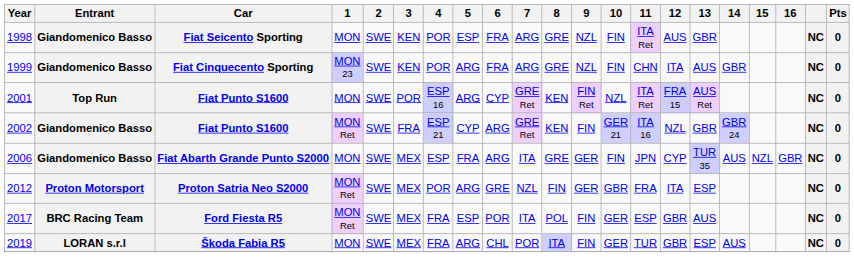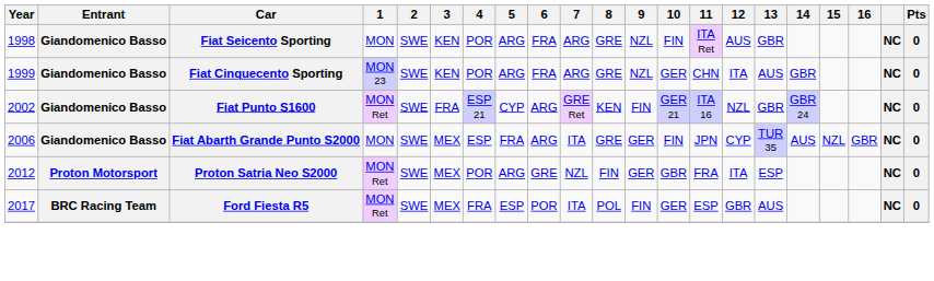 <table class="wikitable" style="text-align:center; font-size:90%">
 <tr>
 <th>Year</th>
 <th>Entrant</th>
 <th>Car</th>
 <th>1</th>
 <th>2</th>
 <th>3</th>
 <th>4</th>
 <th>5</th>
 <th>6</th>
 <th>7</th>
 <th>8</th>
 <th>9</th>
 <th>10</th>
 <th>11</th>
 <th>12</th>
 <th>13</th>
 <th>14</th>
 <th>15</th>
 <th>16</th>
 <th></th>
 <th>Pts</th>
 </tr>
 <tr>
 <td><a href='#'>1998</a></td>
 <th>Giandomenico Basso</th>
 <th><a href='#'>Fiat Seicento</a> Sporting</th>
 <td><a href='#'>MON</a></td>
 <td><a href='#'>SWE</a></td>
 <td><a href='#'>KEN</a></td>
 <td><a href='#'>POR</a></td>
-<td><a href='#'>ESP</a></td>
+<td><a href='#'>ARG</a></td>
 <td><a href='#'>FRA</a></td>
 <td><a href='#'>ARG</a></td>
 <td><a href='#'>GRE</a></td>
 <td><a href='#'>NZL</a></td>
 <td><a href='#'>FIN</a></td>
 <td style="background:#EFCFFF;"><a href='#'>ITA</a><br><small>Ret</small></td>
 <td><a href='#'>AUS</a></td>
 <td><a href='#'>GBR</a></td>
 <td></td>
 <td></td>
 <td></td>
 <th>NC</th>
 <th>0</th>
 </tr>
 <tr>
 <td><a href='#'>1999</a></td>
 <th>Giandomenico Basso</th>
 <th><a href='#'>Fiat Cinquecento</a> Sporting</th>
 <td style="background:#CFCFFF;"><a href='#'>MON</a><br><small>23</small></td>
 <td><a href='#'>SWE</a></td>
 <td><a href='#'>KEN</a></td>
 <td><a href='#'>POR</a></td>
 <td><a href='#'>ARG</a></td>
 <td><a href='#'>FRA</a></td>
 <td><a href='#'>ARG</a></td>
 <td><a href='#'>GRE</a></td>
 <td><a href='#'>NZL</a></td>
-<td><a href='#'>FIN</a></td>
+<td><a href='#'>GER</a></td>
 <td><a href='#'>CHN</a></td>
 <td><a href='#'>ITA</a></td>
 <td><a href='#'>AUS</a></td>
 <td><a href='#'>GBR</a></td>
-<td></td>
-<td></td>
-<th>NC</th>
-<th>0</th>
-</tr>
-<tr>
-<td><a href='#'>2001</a></td>
-<th>Top Run</th>
-<th><a href='#'>Fiat Punto S1600</a></th>
-<td><a href='#'>MON</a></td>
-<td><a href='#'>SWE</a></td>
-<td><a href='#'>POR</a></td>
-<td style="background:#CFCFFF;"><a href='#'>ESP</a><br><small>16</small></td>
-<td><a href='#'>ARG</a></td>
-<td><a href='#'>CYP</a></td>
-<td style="background:#EFCFFF;"><a href='#'>GRE</a><br><small>Ret</small></td>
-<td><a href='#'>KEN</a></td>
-<td style="background:#EFCFFF;"><a href='#'>FIN</a><br><small>Ret</small></td>
-<td><a href='#'>NZL</a></td>
-<td style="background:#EFCFFF;"><a href='#'>ITA</a><br><small>Ret</small></td>
-<td style="background:#CFCFFF;"><a href='#'>FRA</a><br><small>15</small></td>
-<td style="background:#EFCFFF;"><a href='#'>AUS</a><br><small>Ret</small></td>
-<td></td>
 <td></td>
 <td></td>
 <th>NC</th>
 <th>0</th>
 </tr>
 <tr>
 <td><a href='#'>2002</a></td>
 <th>Giandomenico Basso</th>
 <th><a href='#'>Fiat Punto S1600</a></th>
 <td style="background:#EFCFFF;"><a href='#'>MON</a><br><small>Ret</small></td>
 <td><a href='#'>SWE</a></td>
 <td><a href='#'>FRA</a></td>
 <td style="background:#CFCFFF;"><a href='#'>ESP</a><br><small>21</small></td>
 <td><a href='#'>CYP</a></td>
 <td><a href='#'>ARG</a></td>
 <td style="background:#EFCFFF;"><a href='#'>GRE</a><br><small>Ret</small></td>
 <td><a href='#'>KEN</a></td>
 <td><a href='#'>FIN</a></td>
 <td style="background:#CFCFFF;"><a href='#'>GER</a><br><small>21</small></td>
 <td style="background:#CFCFFF;"><a href='#'>ITA</a><br><small>16</small></td>
 <td><a href='#'>NZL</a></td>
 <td><a href='#'>GBR</a></td>
 <td style="background:#CFCFFF;"><a href='#'>GBR</a><br><small>24</small></td>
 <td></td>
 <td></td>
 <th>NC</th>
 <th>0</th>
 </tr>
 <tr>
 <td><a href='#'>2006</a></td>
 <th>Giandomenico Basso</th>
 <th><a href='#'>Fiat Abarth Grande Punto S2000</a></th>
 <td><a href='#'>MON</a></td>
 <td><a href='#'>SWE</a></td>
 <td><a href='#'>MEX</a></td>
 <td><a href='#'>ESP</a></td>
 <td><a href='#'>FRA</a></td>
 <td><a href='#'>ARG</a></td>
 <td><a href='#'>ITA</a></td>
 <td><a href='#'>GRE</a></td>
 <td><a href='#'>GER</a></td>
 <td><a href='#'>FIN</a></td>
 <td><a href='#'>JPN</a></td>
 <td><a href='#'>CYP</a></td>
 <td style="background:#CFCFFF;"><a href='#'>TUR</a><br><small>35</small></td>
 <td><a href='#'>AUS</a></td>
 <td><a href='#'>NZL</a></td>
 <td><a href='#'>GBR</a></td>
 <th>NC</th>
 <th>0</th>
 </tr>
 <tr>
 <td><a href='#'>2012</a></td>
 <th><a href='#'>Proton Motorsport</a></th>
 <th><a href='#'>Proton Satria Neo S2000</a></th>
 <td style="background:#EFCFFF;"><a href='#'>MON</a><br><small>Ret</small></td>
 <td><a href='#'>SWE</a></td>
 <td><a href='#'>MEX</a></td>
 <td><a href='#'>POR</a></td>
 <td><a href='#'>ARG</a></td>
 <td><a href='#'>GRE</a></td>
 <td><a href='#'>NZL</a></td>
 <td><a href='#'>FIN</a></td>
 <td><a href='#'>GER</a></td>
 <td><a href='#'>GBR</a></td>
 <td><a href='#'>FRA</a></td>
 <td><a href='#'>ITA</a></td>
 <td><a href='#'>ESP</a></td>
 <td></td>
 <td></td>
 <td></td>
 <th>NC</th>
 <th>0</th>
 </tr>
 <tr>
 <td><a href='#'>2017</a></td>
 <th>BRC Racing Team</th>
 <th><a href='#'>Ford Fiesta R5</a></th>
 <td style="background:#EFCFFF;"><a href='#'>MON</a><br><small>Ret</small></td>
 <td><a href='#'>SWE</a></td>
 <td><a href='#'>MEX</a></td>
 <td><a href='#'>FRA</a></td>
 <td><a href='#'>ESP</a></td>
 <td><a href='#'>POR</a></td>
 <td><a href='#'>ITA</a></td>
 <td><a href='#'>POL</a></td>
 <td><a href='#'>FIN</a></td>
 <td><a href='#'>GER</a></td>
 <td><a href='#'>ESP</a></td>
 <td><a href='#'>GBR</a></td>
 <td><a href='#'>AUS</a></td>
 <td></td>
 <td></td>
 <td></td>
 <th>NC</th>
 <th>0</th>
 </tr>
 <tr>
-<td><a href='#'>2019</a></td>
-<th>LORAN s.r.l</th>
-<th><a href='#'>Škoda Fabia R5</a></th>
-<td><a href='#'>MON</a></td>
-<td><a href='#'>SWE</a></td>
-<td><a href='#'>MEX</a></td>
-<td><a href='#'>FRA</a></td>
-<td><a href='#'>ARG</a></td>
-<td><a href='#'>CHL</a></td>
-<td><a href='#'>POR</a></td>
-<td style="background:#CFCFFF;"><a href='#'>ITA</a><br></td>
-<td><a href='#'>FIN</a></td>
-<td><a href='#'>GER</a></td>
-<td><a href='#'>TUR</a></td>
-<td><a href='#'>GBR</a></td>
-<td><a href='#'>ESP</a></td>
-<td><a href='#'>AUS</a><br></td>
-<td></td>
-<td></td>
-<th>NC</th>
-<th>0</th>
-</tr>
-<tr>
 </tr>
 </table>
